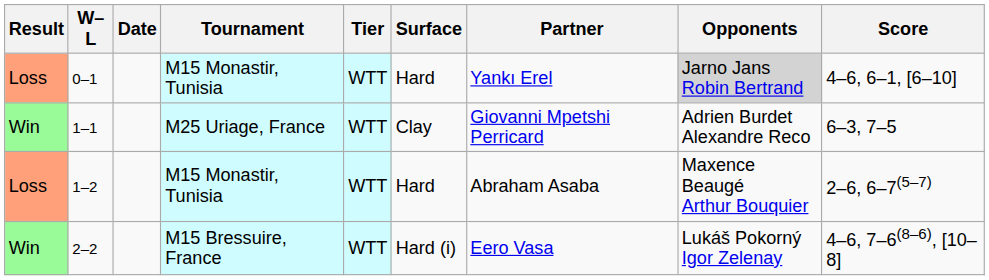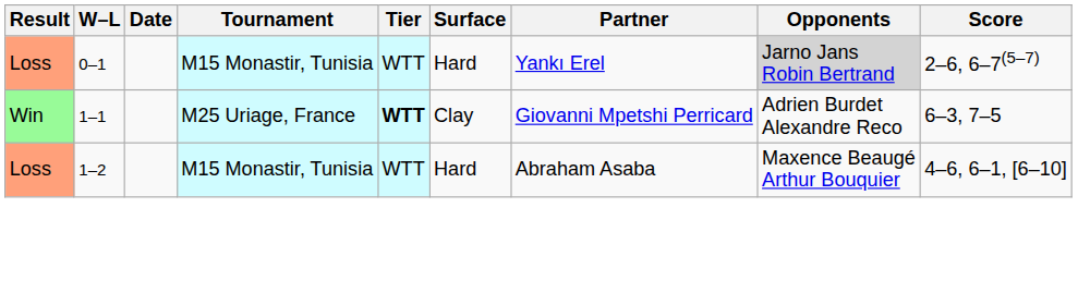 <table class="sortable wikitable">
 <tr>
 <th>Result</th>
 <th class="unsortable">W–L</th>
 <th>Date</th>
 <th>Tournament</th>
 <th>Tier</th>
 <th>Surface</th>
 <th>Partner</th>
 <th>Opponents</th>
 <th class="unsortable">Score</th>
 </tr>
 <tr>
 <td bgcolor=ffa07a>Loss</td>
 <td><small>0–1</small></td>
 <td></td>
 <td style="background:#cffcff;">M15 Monastir, Tunisia</td>
 <td style="background:#cffcff;">WTT</td>
 <td>Hard</td>
 <td> <a href='#'>Yankı Erel</a></td>
 <td style="background: lightgrey;"> Jarno Jans<br> <a href='#'>Robin Bertrand</a></td>
-<td>4–6, 6–1, [6–10]</td>
+<td>2–6, 6–7<sup>(5–7)</sup></td>
 </tr>
 <tr>
 <td bgcolor=98fb98>Win</td>
 <td><small>1–1</small></td>
 <td></td>
 <td style="background:#cffcff;">M25 Uriage, France</td>
-<td style="background:#cffcff;">WTT</td>
+<td style="background:#cffcff;"><strong>WTT</strong></td>
 <td>Clay</td>
 <td> <a href='#'>Giovanni Mpetshi Perricard</a></td>
 <td> Adrien Burdet<br> Alexandre Reco</td>
 <td>6–3, 7–5</td>
 </tr>
 <tr>
 <td bgcolor=ffa07a>Loss</td>
 <td><small>1–2</small></td>
 <td></td>
 <td style="background:#cffcff;">M15 Monastir, Tunisia</td>
 <td style="background:#cffcff;">WTT</td>
 <td>Hard</td>
 <td> Abraham Asaba</td>
 <td> Maxence Beaugé<br> <a href='#'>Arthur Bouquier</a></td>
-<td>2–6, 6–7<sup>(5–7)</sup></td>
-</tr>
-<tr>
-<td bgcolor=98fb98>Win</td>
-<td><small>2–2</small></td>
-<td></td>
-<td style="background:#cffcff;">M15 Bressuire, France</td>
-<td style="background:#cffcff;">WTT</td>
-<td>Hard (i)</td>
-<td> <a href='#'>Eero Vasa</a></td>
-<td> Lukáš Pokorný<br> <a href='#'>Igor Zelenay</a></td>
-<td>4–6, 7–6<sup>(8–6)</sup>, [10–8]</td>
+<td>4–6, 6–1, [6–10]</td>
 </tr>
 </table>
